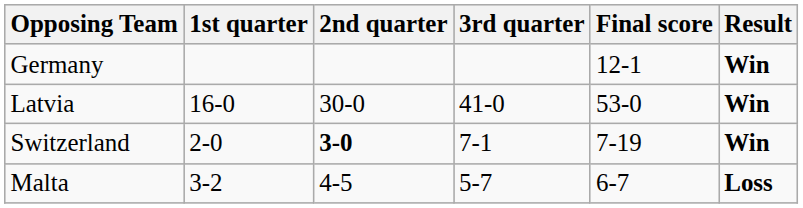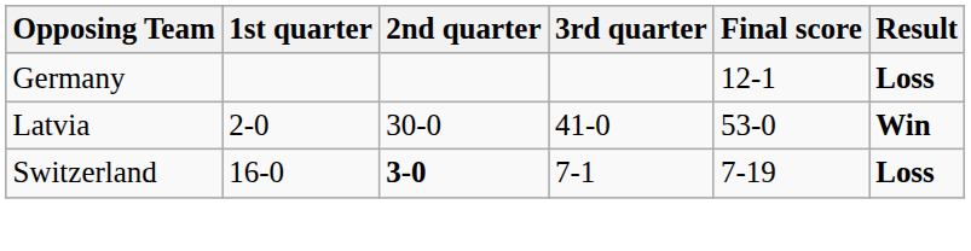 <table class="wikitable">
 <tr>
 <th>Opposing Team</th>
 <th>1st quarter</th>
 <th>2nd quarter</th>
 <th>3rd quarter</th>
 <th>Final score</th>
 <th>Result</th>
 </tr>
 <tr>
 <td>Germany</td>
 <td></td>
 <td></td>
 <td></td>
 <td>12-1</td>
-<td><span><strong>Win</strong></span></td>
+<td><span><strong>Loss</strong></span></td>
 </tr>
 <tr>
 <td>Latvia</td>
-<td>16-0</td>
+<td>2-0</td>
 <td>30-0</td>
 <td>41-0</td>
 <td>53-0</td>
 <td><span><strong>Win</strong></span></td>
 </tr>
 <tr>
 <td>Switzerland</td>
-<td>2-0</td>
+<td>16-0</td>
 <td><strong>3-0</strong></td>
 <td>7-1</td>
 <td>7-19</td>
-<td><span><strong>Win</strong></span></td>
-</tr>
-<tr>
-<td>Malta</td>
-<td>3-2</td>
-<td>4-5</td>
-<td>5-7</td>
-<td>6-7</td>
 <td><span><strong>Loss</strong></span></td>
 </tr>
 </table>
